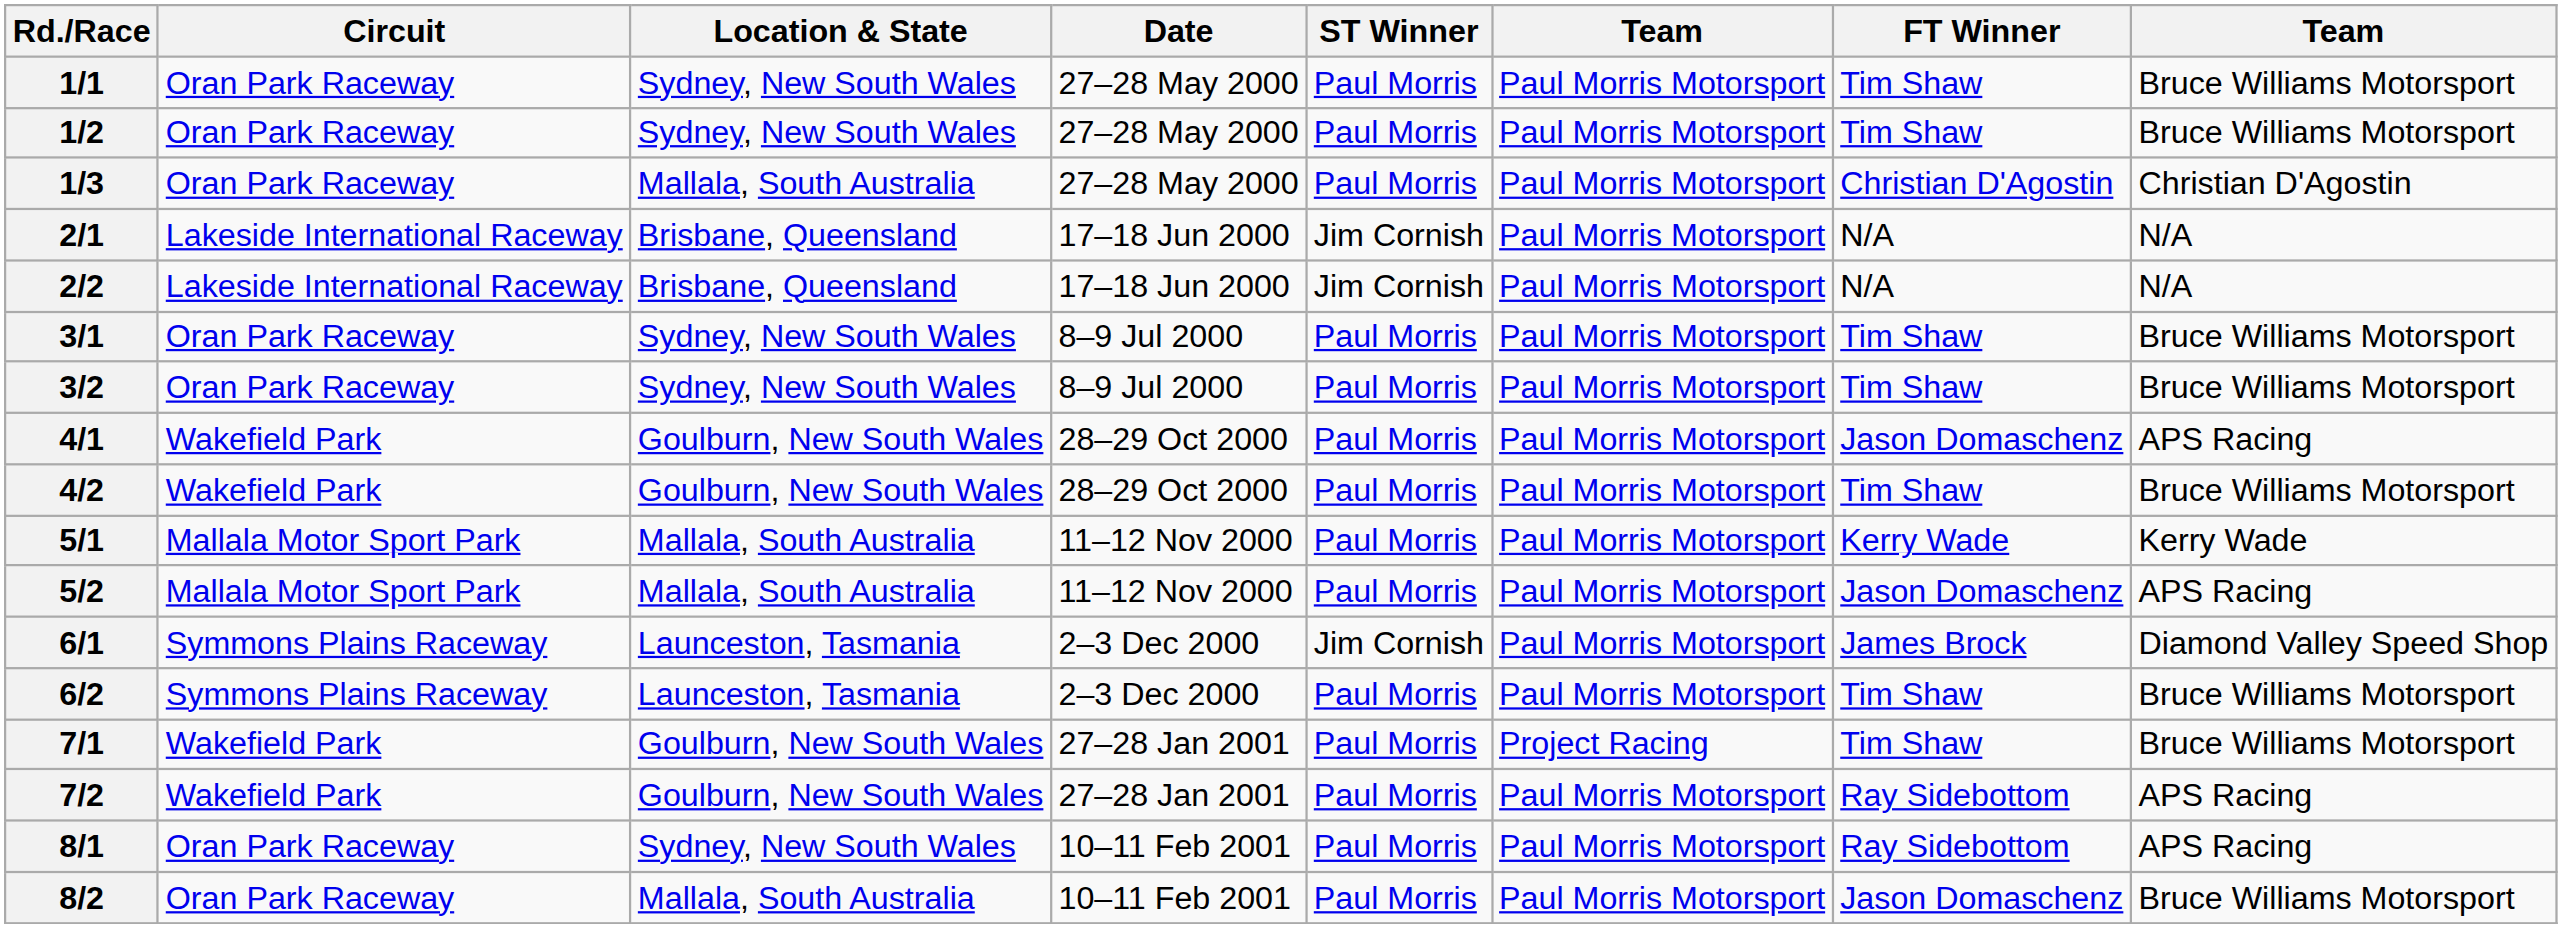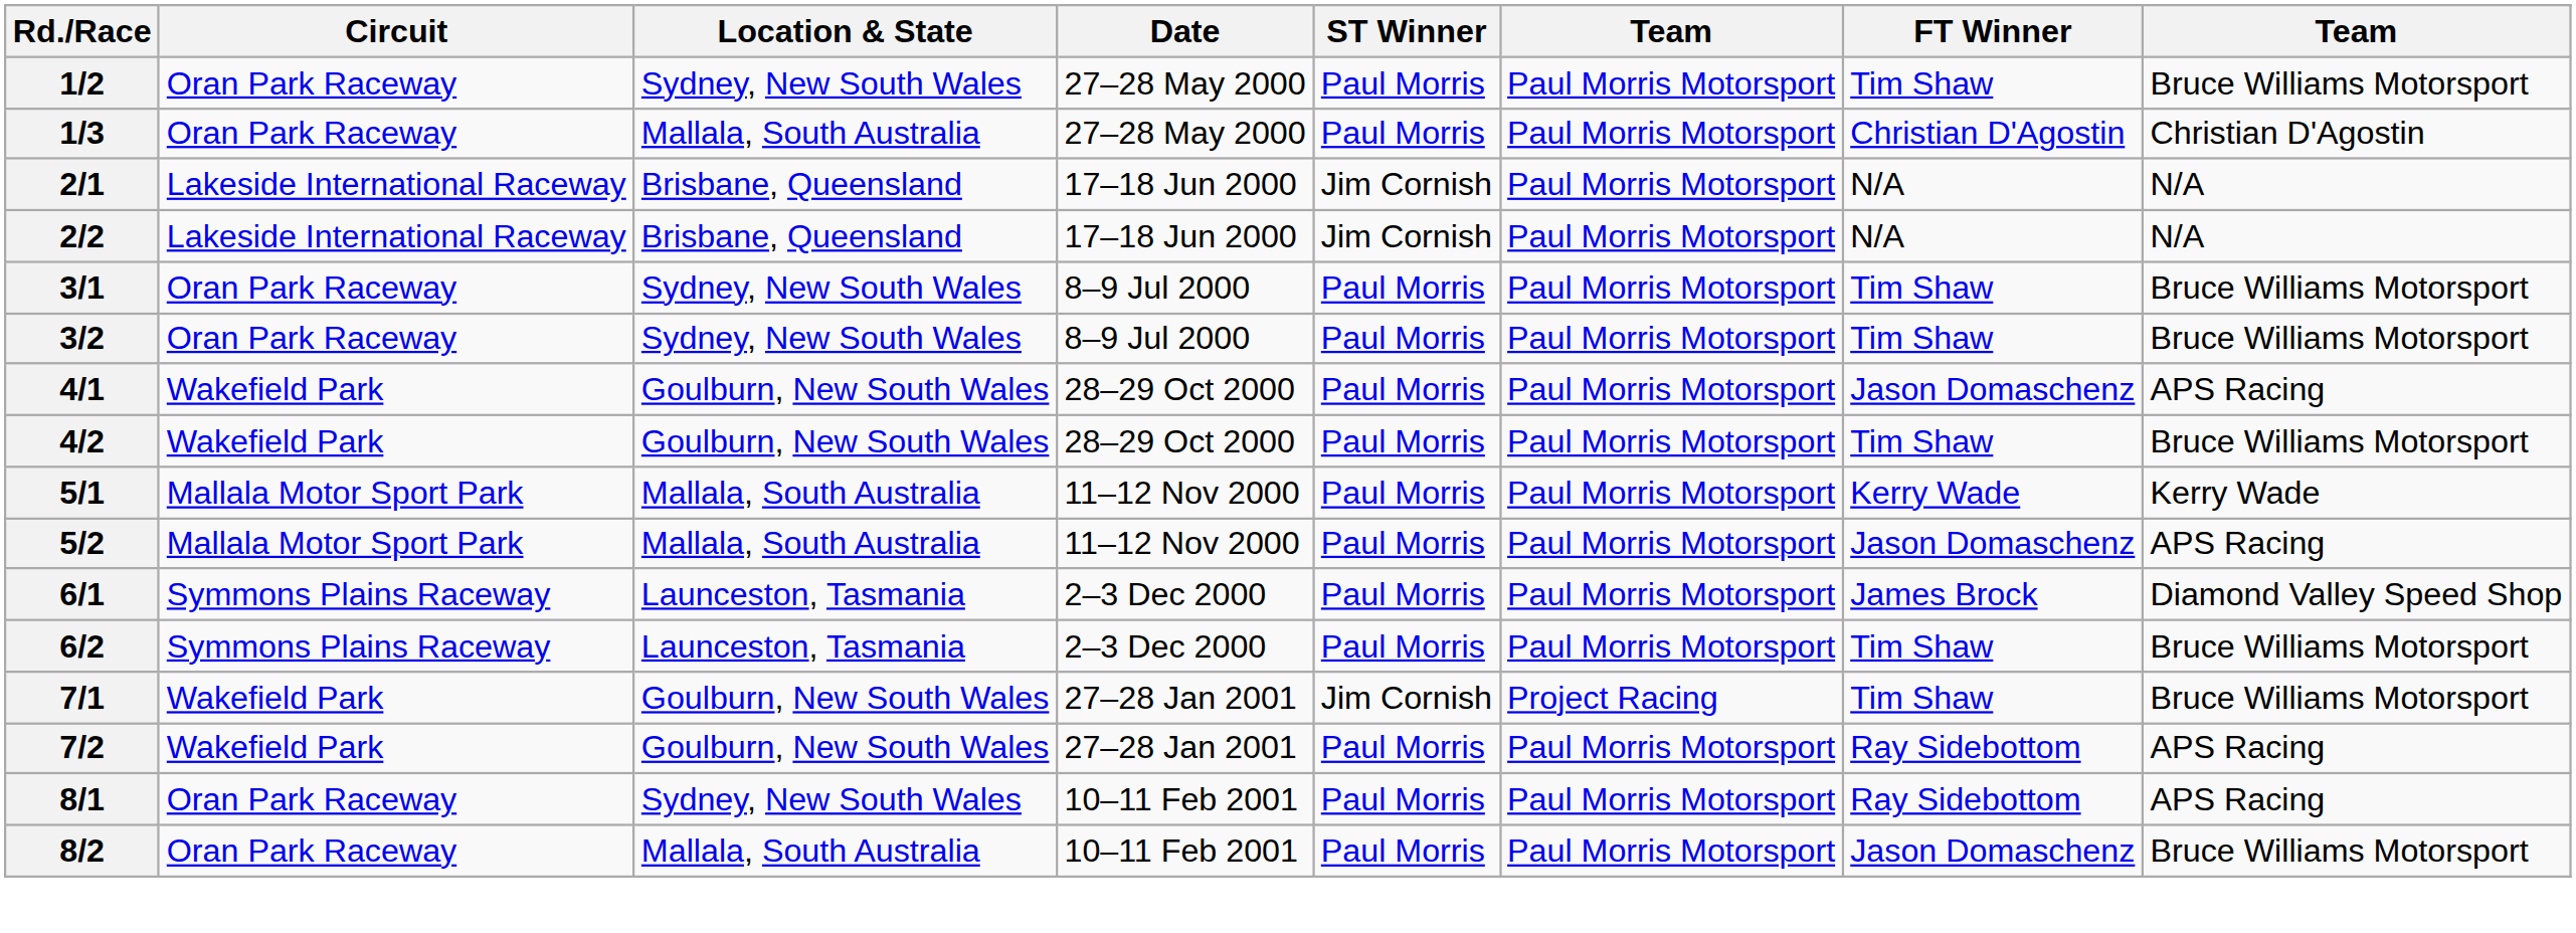 <table class="wikitable" style="font-size: 90%">
 <tr>
 <th>Rd./Race</th>
 <th>Circuit</th>
 <th>Location & State</th>
 <th>Date</th>
 <th>ST Winner</th>
 <th>Team</th>
 <th>FT Winner</th>
 <th>Team</th>
-</tr>
-<tr>
-<th>1/1</th>
-<td><a href='#'>Oran Park Raceway</a></td>
-<td><a href='#'>Sydney</a>, <a href='#'>New South Wales</a></td>
-<td>27–28 May 2000</td>
-<td><a href='#'>Paul Morris</a></td>
-<td><a href='#'>Paul Morris Motorsport</a></td>
-<td><a href='#'>Tim Shaw</a></td>
-<td>Bruce Williams Motorsport</td>
 </tr>
 <tr>
 <th>1/2</th>
 <td><a href='#'>Oran Park Raceway</a></td>
 <td><a href='#'>Sydney</a>, <a href='#'>New South Wales</a></td>
 <td>27–28 May 2000</td>
 <td><a href='#'>Paul Morris</a></td>
 <td><a href='#'>Paul Morris Motorsport</a></td>
 <td><a href='#'>Tim Shaw</a></td>
 <td>Bruce Williams Motorsport</td>
 </tr>
 <tr>
 <th>1/3</th>
 <td><a href='#'>Oran Park Raceway</a></td>
 <td><a href='#'>Mallala</a>, <a href='#'>South Australia</a></td>
 <td>27–28 May 2000</td>
 <td><a href='#'>Paul Morris</a></td>
 <td><a href='#'>Paul Morris Motorsport</a></td>
 <td><a href='#'>Christian D'Agostin</a></td>
 <td>Christian D'Agostin</td>
 </tr>
 <tr>
 <th>2/1</th>
 <td><a href='#'>Lakeside International Raceway</a></td>
 <td><a href='#'>Brisbane</a>, <a href='#'>Queensland</a></td>
 <td>17–18 Jun 2000</td>
 <td>Jim Cornish</td>
 <td><a href='#'>Paul Morris Motorsport</a></td>
 <td>N/A</td>
 <td>N/A</td>
 </tr>
 <tr>
 <th>2/2</th>
 <td><a href='#'>Lakeside International Raceway</a></td>
 <td><a href='#'>Brisbane</a>, <a href='#'>Queensland</a></td>
 <td>17–18 Jun 2000</td>
 <td>Jim Cornish</td>
 <td><a href='#'>Paul Morris Motorsport</a></td>
 <td>N/A</td>
 <td>N/A</td>
 </tr>
 <tr>
 <th>3/1</th>
 <td><a href='#'>Oran Park Raceway</a></td>
 <td><a href='#'>Sydney</a>, <a href='#'>New South Wales</a></td>
 <td>8–9 Jul 2000</td>
 <td><a href='#'>Paul Morris</a></td>
 <td><a href='#'>Paul Morris Motorsport</a></td>
 <td><a href='#'>Tim Shaw</a></td>
 <td>Bruce Williams Motorsport</td>
 </tr>
 <tr>
 <th>3/2</th>
 <td><a href='#'>Oran Park Raceway</a></td>
 <td><a href='#'>Sydney</a>, <a href='#'>New South Wales</a></td>
 <td>8–9 Jul 2000</td>
 <td><a href='#'>Paul Morris</a></td>
 <td><a href='#'>Paul Morris Motorsport</a></td>
 <td><a href='#'>Tim Shaw</a></td>
 <td>Bruce Williams Motorsport</td>
 </tr>
 <tr>
 <th>4/1</th>
 <td><a href='#'>Wakefield Park</a></td>
 <td><a href='#'>Goulburn</a>, <a href='#'>New South Wales</a></td>
 <td>28–29 Oct 2000</td>
 <td><a href='#'>Paul Morris</a></td>
 <td><a href='#'>Paul Morris Motorsport</a></td>
 <td><a href='#'>Jason Domaschenz</a></td>
 <td>APS Racing</td>
 </tr>
 <tr>
 <th>4/2</th>
 <td><a href='#'>Wakefield Park</a></td>
 <td><a href='#'>Goulburn</a>, <a href='#'>New South Wales</a></td>
 <td>28–29 Oct 2000</td>
 <td><a href='#'>Paul Morris</a></td>
 <td><a href='#'>Paul Morris Motorsport</a></td>
 <td><a href='#'>Tim Shaw</a></td>
 <td>Bruce Williams Motorsport</td>
 </tr>
 <tr>
 <th>5/1</th>
 <td><a href='#'>Mallala Motor Sport Park</a></td>
 <td><a href='#'>Mallala</a>, <a href='#'>South Australia</a></td>
 <td>11–12 Nov 2000</td>
 <td><a href='#'>Paul Morris</a></td>
 <td><a href='#'>Paul Morris Motorsport</a></td>
 <td><a href='#'>Kerry Wade</a></td>
 <td>Kerry Wade</td>
 </tr>
 <tr>
 <th>5/2</th>
 <td><a href='#'>Mallala Motor Sport Park</a></td>
 <td><a href='#'>Mallala</a>, <a href='#'>South Australia</a></td>
 <td>11–12 Nov 2000</td>
 <td><a href='#'>Paul Morris</a></td>
 <td><a href='#'>Paul Morris Motorsport</a></td>
 <td><a href='#'>Jason Domaschenz</a></td>
 <td>APS Racing</td>
 </tr>
 <tr>
 <th>6/1</th>
 <td><a href='#'>Symmons Plains Raceway</a></td>
 <td><a href='#'>Launceston</a>, <a href='#'>Tasmania</a></td>
 <td>2–3 Dec 2000</td>
-<td>Jim Cornish</td>
+<td><a href='#'>Paul Morris</a></td>
 <td><a href='#'>Paul Morris Motorsport</a></td>
 <td><a href='#'>James Brock</a></td>
 <td>Diamond Valley Speed Shop</td>
 </tr>
 <tr>
 <th>6/2</th>
 <td><a href='#'>Symmons Plains Raceway</a></td>
 <td><a href='#'>Launceston</a>, <a href='#'>Tasmania</a></td>
 <td>2–3 Dec 2000</td>
 <td><a href='#'>Paul Morris</a></td>
 <td><a href='#'>Paul Morris Motorsport</a></td>
 <td><a href='#'>Tim Shaw</a></td>
 <td>Bruce Williams Motorsport</td>
 </tr>
 <tr>
 <th>7/1</th>
 <td><a href='#'>Wakefield Park</a></td>
 <td><a href='#'>Goulburn</a>, <a href='#'>New South Wales</a></td>
 <td>27–28 Jan 2001</td>
-<td><a href='#'>Paul Morris</a></td>
+<td>Jim Cornish</td>
 <td><a href='#'>Project Racing</a></td>
 <td><a href='#'>Tim Shaw</a></td>
 <td>Bruce Williams Motorsport</td>
 </tr>
 <tr>
 <th>7/2</th>
 <td><a href='#'>Wakefield Park</a></td>
 <td><a href='#'>Goulburn</a>, <a href='#'>New South Wales</a></td>
 <td>27–28 Jan 2001</td>
 <td><a href='#'>Paul Morris</a></td>
 <td><a href='#'>Paul Morris Motorsport</a></td>
 <td><a href='#'>Ray Sidebottom</a></td>
 <td>APS Racing</td>
 </tr>
 <tr>
 <th>8/1</th>
 <td><a href='#'>Oran Park Raceway</a></td>
 <td><a href='#'>Sydney</a>, <a href='#'>New South Wales</a></td>
 <td>10–11 Feb 2001</td>
 <td><a href='#'>Paul Morris</a></td>
 <td><a href='#'>Paul Morris Motorsport</a></td>
 <td><a href='#'>Ray Sidebottom</a></td>
 <td>APS Racing</td>
 </tr>
 <tr>
 <th>8/2</th>
 <td><a href='#'>Oran Park Raceway</a></td>
 <td><a href='#'>Mallala</a>, <a href='#'>South Australia</a></td>
 <td>10–11 Feb 2001</td>
 <td><a href='#'>Paul Morris</a></td>
 <td><a href='#'>Paul Morris Motorsport</a></td>
 <td><a href='#'>Jason Domaschenz</a></td>
 <td>Bruce Williams Motorsport</td>
 </tr>
 <tr>
 </tr>
 </table>
